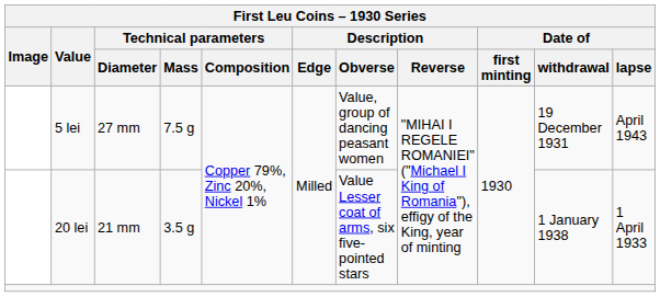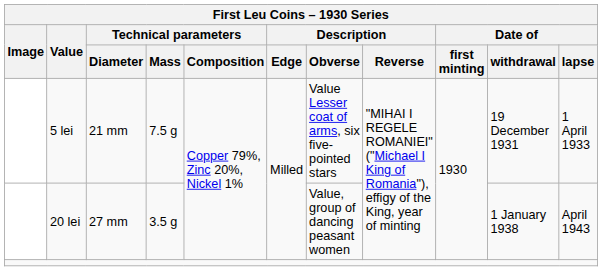 <table class="wikitable" style="font-size: 90%">
 <tr>
 <th colspan="11">First Leu Coins –  1930 Series</th>
 </tr>
 <tr>
 <th rowspan="2">Image</th>
 <th rowspan="2">Value</th>
 <th colspan="3">Technical parameters</th>
 <th colspan="3">Description</th>
 <th colspan="3">Date of</th>
 </tr>
 <tr>
 <th>Diameter</th>
 <th>Mass</th>
 <th>Composition</th>
 <th>Edge</th>
 <th>Obverse</th>
 <th>Reverse</th>
 <th>first minting</th>
 <th>withdrawal</th>
 <th>lapse</th>
 </tr>
 <tr>
 <td align="center" bgcolor="white"></td>
 <td>5 lei</td>
-<td>27 mm</td>
+<td>21 mm</td>
 <td>7.5 g</td>
 <td rowspan=2><a href='#'>Copper</a> 79%, <a href='#'>Zinc</a> 20%, <a href='#'>Nickel</a> 1%</td>
 <td rowspan=2>Milled</td>
-<td>Value, group of dancing peasant women</td>
+<td>Value <a href='#'>Lesser coat of arms</a>, six five-pointed stars</td>
 <td rowspan=2>"MIHAI I REGELE ROMANIEI" ("<a href='#'>Michael I</a> <a href='#'>King of Romania</a>"), effigy of the King, year of minting</td>
 <td rowspan=2>1930</td>
 <td>19 December 1931</td>
-<td>April 1943</td>
+<td>1 April 1933</td>
 </tr>
 <tr>
 <td align="center" bgcolor="white"></td>
 <td>20 lei</td>
-<td>21 mm</td>
+<td>27 mm</td>
 <td>3.5 g</td>
-<td>Value <a href='#'>Lesser coat of arms</a>, six five-pointed stars</td>
+<td>Value, group of dancing peasant women</td>
 <td>1 January 1938</td>
-<td>1 April 1933</td>
+<td>April 1943</td>
 </tr>
 <tr>
 <td colspan="11"></td>
 </tr>
 </table>
